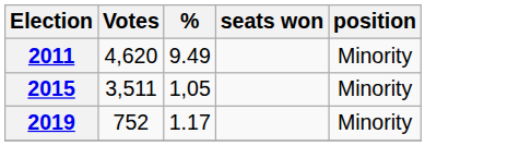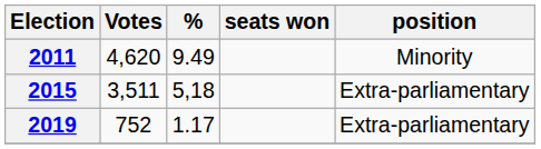 <table class="wikitable" style=text-align:center>
 <tr>
 <th>Election</th>
 <th>Votes</th>
 <th>%</th>
 <th>seats won</th>
 <th>position</th>
 </tr>
 <tr>
 <th><a href='#'>2011</a></th>
 <td>4,620</td>
 <td>9.49</td>
 <td></td>
 <td>Minority</td>
 </tr>
 <tr>
 <th><a href='#'>2015</a></th>
 <td>3,511</td>
-<td>1,05</td>
+<td>5,18</td>
 <td></td>
-<td>Minority</td>
+<td>Extra-parliamentary</td>
 </tr>
 <tr>
 <th><a href='#'>2019</a></th>
 <td>752</td>
 <td>1.17</td>
 <td></td>
-<td>Minority</td>
+<td>Extra-parliamentary</td>
 </tr>
 <tr>
 </tr>
 </table>
